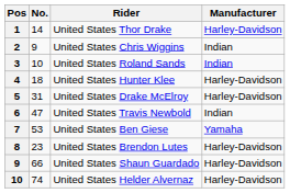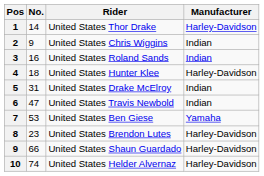 <table class="wikitable" style="font-size:95%">
 <tr>
 <th>Pos</th>
 <th>No.</th>
 <th>Rider</th>
 <th>Manufacturer</th>
 </tr>
 <tr>
 <th>1</th>
 <td>14</td>
 <td>United States <a href='#'>Thor Drake</a></td>
 <td><a href='#'>Harley-Davidson</a></td>
 </tr>
 <tr>
 <th>2</th>
 <td>9</td>
 <td>United States <a href='#'>Chris Wiggins</a></td>
 <td>Indian</td>
 </tr>
 <tr>
 <th>3</th>
-<td>10</td>
+<td>16</td>
 <td>United States <a href='#'>Roland Sands</a></td>
 <td><a href='#'>Indian</a></td>
 </tr>
 <tr>
 <th>4</th>
 <td>18</td>
 <td>United States <a href='#'>Hunter Klee</a></td>
 <td>Harley-Davidson</td>
 </tr>
 <tr>
 <th>5</th>
 <td>31</td>
 <td>United States <a href='#'>Drake McElroy</a></td>
-<td>Harley-Davidson</td>
+<td>Indian</td>
 </tr>
 <tr>
 <th>6</th>
 <td>47</td>
 <td>United States <a href='#'>Travis Newbold</a></td>
 <td>Indian</td>
 </tr>
 <tr>
 <th>7</th>
 <td>53</td>
 <td>United States <a href='#'>Ben Giese</a></td>
 <td><a href='#'>Yamaha</a></td>
 </tr>
 <tr>
 <th>8</th>
 <td>23</td>
 <td>United States <a href='#'>Brendon Lutes</a></td>
 <td>Harley-Davidson</td>
 </tr>
 <tr>
 <th>9</th>
 <td>66</td>
 <td>United States <a href='#'>Shaun Guardado</a></td>
 <td>Harley-Davidson</td>
 </tr>
 <tr>
 <th>10</th>
 <td>74</td>
 <td>United States <a href='#'>Helder Alvernaz</a></td>
 <td>Harley-Davidson</td>
 </tr>
 </table>
